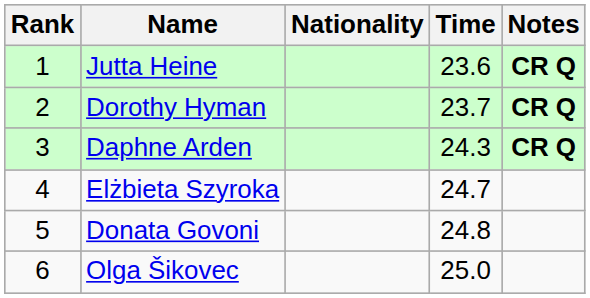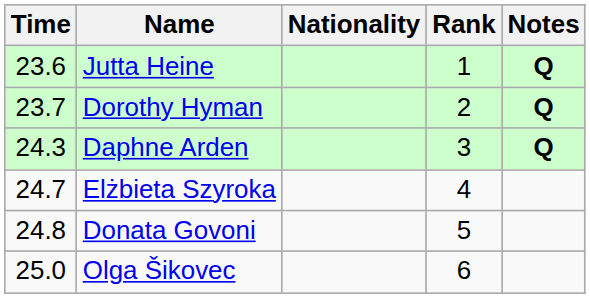 <table class="wikitable sortable" style="text-align:center">
 <tr>
-<th>Rank</th>
+<th>Time</th>
 <th>Name</th>
 <th>Nationality</th>
-<th>Time</th>
+<th>Rank</th>
 <th>Notes</th>
 </tr>
 <tr bgcolor=ccffcc>
-<td>1</td>
+<td>23.6</td>
 <td align=left><a href='#'>Jutta Heine</a></td>
 <td align=left></td>
-<td>23.6</td>
-<td><strong>CR Q</strong></td>
+<td>1</td>
+<td><strong>Q</strong></td>
 </tr>
 <tr bgcolor=ccffcc>
-<td>2</td>
+<td>23.7</td>
 <td align=left><a href='#'>Dorothy Hyman</a></td>
 <td align=left></td>
-<td>23.7</td>
-<td><strong>CR Q</strong></td>
+<td>2</td>
+<td><strong>Q</strong></td>
 </tr>
 <tr bgcolor=ccffcc>
-<td>3</td>
+<td>24.3</td>
 <td align=left><a href='#'>Daphne Arden</a></td>
 <td align=left></td>
-<td>24.3</td>
-<td><strong>CR Q</strong></td>
+<td>3</td>
+<td><strong>Q</strong></td>
 </tr>
 <tr>
-<td>4</td>
+<td>24.7</td>
 <td align=left><a href='#'>Elżbieta Szyroka</a></td>
 <td align=left></td>
-<td>24.7</td>
+<td>4</td>
 <td></td>
 </tr>
 <tr>
-<td>5</td>
+<td>24.8</td>
 <td align=left><a href='#'>Donata Govoni</a></td>
 <td align=left></td>
-<td>24.8</td>
+<td>5</td>
 <td></td>
 </tr>
 <tr>
-<td>6</td>
+<td>25.0</td>
 <td align=left><a href='#'>Olga Šikovec</a></td>
 <td align=left></td>
-<td>25.0</td>
+<td>6</td>
 <td></td>
 </tr>
 </table>
